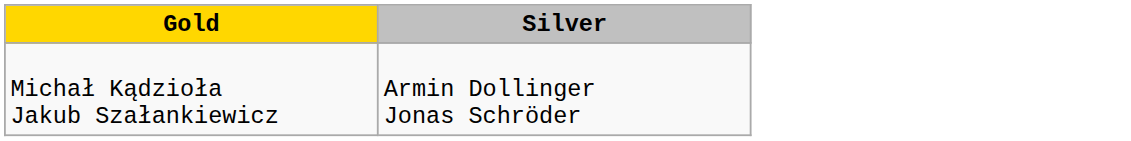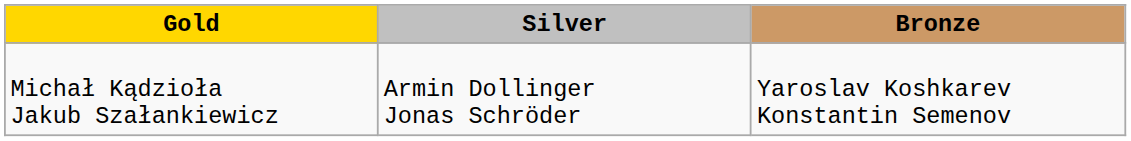 <table class="wikitable" style="text-align:left">
 <tr align="center">
 <td width=200 bgcolor=gold><strong>Gold</strong></td>
 <td width=200 bgcolor=silver><strong>Silver</strong></td>
+<td width=200 bgcolor=CC9966><strong>Bronze</strong></td>
 </tr>
 <tr>
 <td><br>Michał Kądzioła<br>Jakub Szałankiewicz</td>
 <td><br>Armin Dollinger<br>Jonas Schröder</td>
+<td><br>Yaroslav Koshkarev<br>Konstantin Semenov</td>
 </tr>
 </table>
